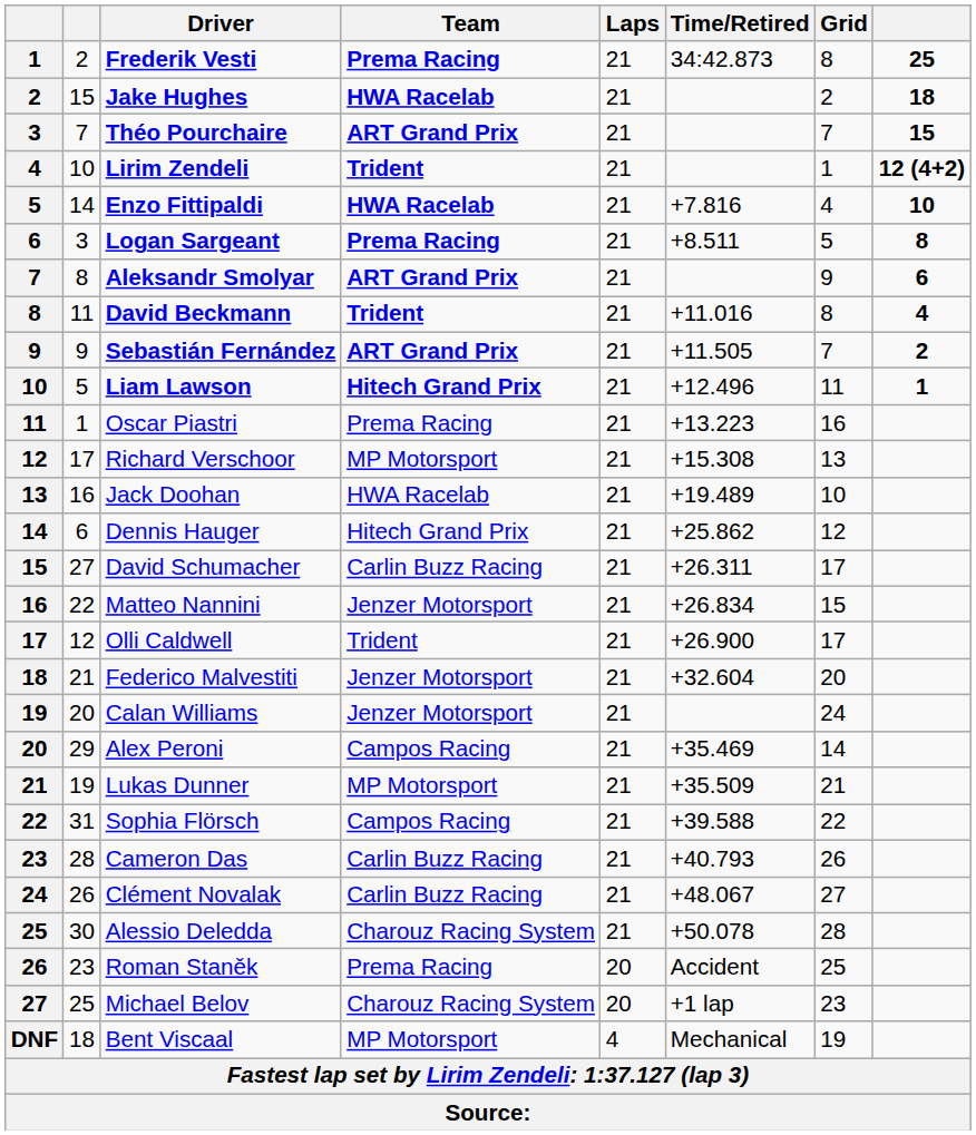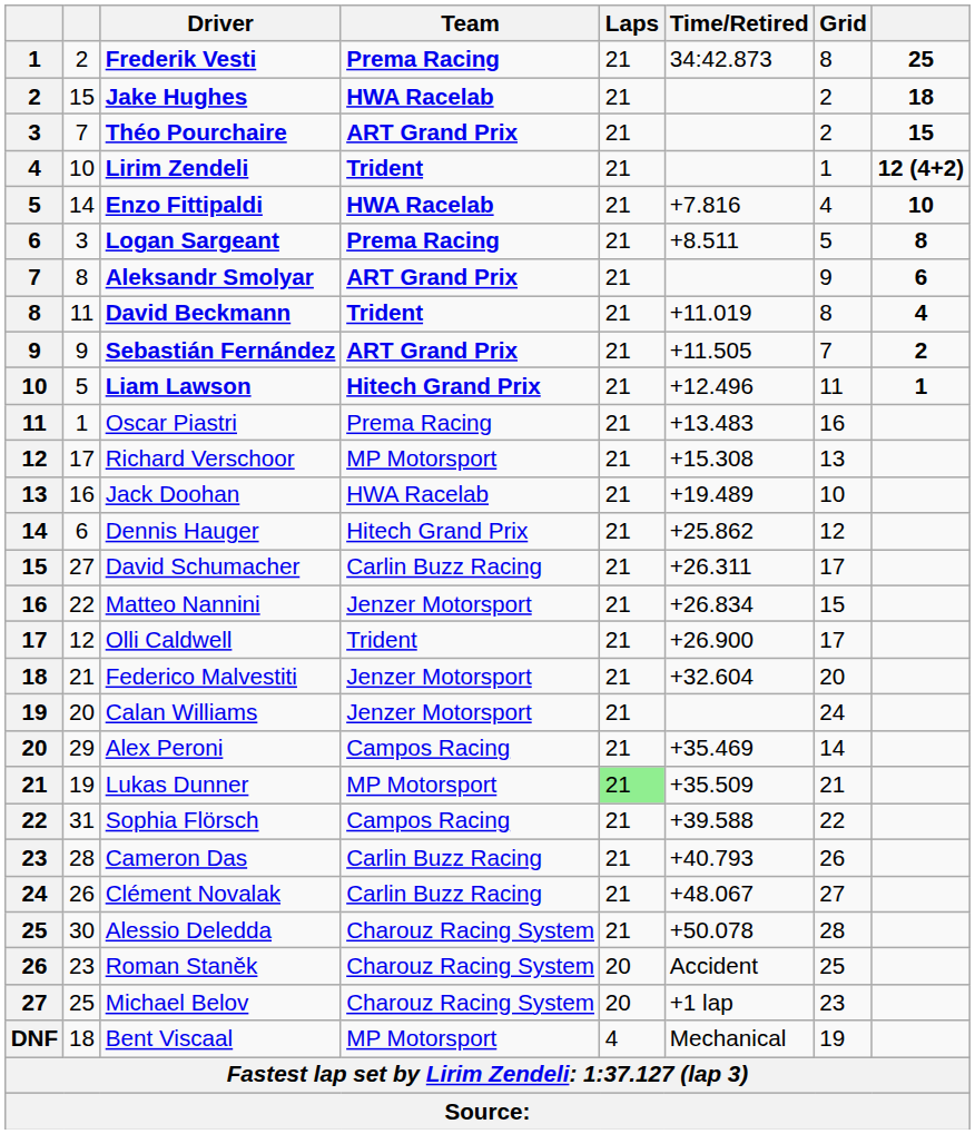 <table class="wikitable" style="font-size:85%">
 <tr>
 <th></th>
 <th></th>
 <th>Driver</th>
 <th>Team</th>
 <th>Laps</th>
 <th>Time/Retired</th>
 <th>Grid</th>
 <th></th>
 </tr>
 <tr>
 <th>1</th>
 <td align="center">2</td>
 <td> <strong><a href='#'>Frederik Vesti</a></strong></td>
 <td><strong><a href='#'>Prema Racing</a></strong></td>
 <td>21</td>
 <td>34:42.873</td>
 <td>8</td>
 <td align="center"><strong>25</strong></td>
 </tr>
 <tr>
 <th>2</th>
 <td align="center">15</td>
 <td><strong> <a href='#'>Jake Hughes</a></strong></td>
 <td><a href='#'><strong>HWA Racelab</strong></a></td>
 <td>21</td>
 <td></td>
 <td>2</td>
 <td align="center"><strong>18</strong></td>
 </tr>
 <tr>
 <th>3</th>
 <td align="center">7</td>
 <td> <strong><a href='#'>Théo Pourchaire</a></strong></td>
 <td><strong><a href='#'>ART Grand Prix</a></strong></td>
 <td>21</td>
 <td></td>
-<td>7</td>
+<td>2</td>
 <td align="center"><strong>15</strong></td>
 </tr>
 <tr>
 <th>4</th>
 <td align="center">10</td>
 <td><strong> <a href='#'>Lirim Zendeli</a></strong></td>
 <td><a href='#'><strong>Trident</strong></a></td>
 <td>21</td>
 <td></td>
 <td>1</td>
 <td align="center"><strong>12 (4+2)</strong></td>
 </tr>
 <tr>
 <th>5</th>
 <td align="center">14</td>
 <td><strong> <a href='#'>Enzo Fittipaldi</a></strong></td>
 <td><a href='#'><strong>HWA Racelab</strong></a></td>
 <td>21</td>
 <td>+7.816</td>
 <td>4</td>
 <td align="center"><strong>10</strong></td>
 </tr>
 <tr>
 <th>6</th>
 <td align="center">3</td>
 <td> <strong><a href='#'>Logan Sargeant</a></strong></td>
 <td><strong><a href='#'>Prema Racing</a></strong></td>
 <td>21</td>
 <td>+8.511</td>
 <td>5</td>
 <td align="center"><strong>8</strong></td>
 </tr>
 <tr>
 <th>7</th>
 <td align="center">8</td>
 <td><strong> <a href='#'>Aleksandr Smolyar</a></strong></td>
 <td><strong><a href='#'>ART Grand Prix</a></strong></td>
 <td>21</td>
 <td></td>
 <td>9</td>
 <td align="center"><strong>6</strong></td>
 </tr>
 <tr>
 <th>8</th>
 <td align="center">11</td>
 <td> <strong><a href='#'>David Beckmann</a></strong></td>
 <td><strong><a href='#'>Trident</a></strong></td>
 <td>21</td>
-<td>+11.016</td>
+<td>+11.019</td>
 <td>8</td>
 <td align="center"><strong>4</strong></td>
 </tr>
 <tr>
 <th>9</th>
 <td align="center">9</td>
 <td> <strong><a href='#'>Sebastián Fernández</a></strong></td>
 <td><strong><a href='#'>ART Grand Prix</a></strong></td>
 <td>21</td>
 <td>+11.505</td>
 <td>7</td>
 <td align="center"><strong>2</strong></td>
 </tr>
 <tr>
 <th>10</th>
 <td align="center">5</td>
 <td><strong> <a href='#'>Liam Lawson</a></strong></td>
 <td><strong><a href='#'>Hitech Grand Prix</a></strong></td>
 <td>21</td>
 <td>+12.496</td>
 <td>11</td>
 <td align="center"><strong>1</strong></td>
 </tr>
 <tr>
 <th>11</th>
 <td align="center">1</td>
 <td> <a href='#'>Oscar Piastri</a></td>
 <td><a href='#'>Prema Racing</a></td>
 <td>21</td>
-<td>+13.223</td>
+<td>+13.483</td>
 <td>16</td>
 <td align="center"></td>
 </tr>
 <tr>
 <th>12</th>
 <td align="center">17</td>
 <td> <a href='#'>Richard Verschoor</a></td>
 <td><a href='#'>MP Motorsport</a></td>
 <td>21</td>
 <td>+15.308</td>
 <td>13</td>
 <td align="center"></td>
 </tr>
 <tr>
 <th>13</th>
 <td align="center">16</td>
 <td> <a href='#'>Jack Doohan</a></td>
 <td><a href='#'>HWA Racelab</a></td>
 <td>21</td>
 <td>+19.489</td>
 <td>10</td>
 <td align="center"></td>
 </tr>
 <tr>
 <th>14</th>
 <td align="center">6</td>
 <td> <a href='#'>Dennis Hauger</a></td>
 <td><a href='#'>Hitech Grand Prix</a></td>
 <td>21</td>
 <td>+25.862</td>
 <td>12</td>
 <td align="center"></td>
 </tr>
 <tr>
 <th>15</th>
 <td align="center">27</td>
 <td> <a href='#'>David Schumacher</a></td>
 <td><a href='#'>Carlin Buzz Racing</a></td>
 <td>21</td>
 <td>+26.311</td>
 <td>17</td>
 <td align="center"></td>
 </tr>
 <tr>
 <th>16</th>
 <td align="center">22</td>
 <td> <a href='#'>Matteo Nannini</a></td>
 <td><a href='#'>Jenzer Motorsport</a></td>
 <td>21</td>
 <td>+26.834</td>
 <td>15</td>
 <td align="center"></td>
 </tr>
 <tr>
 <th>17</th>
 <td align="center">12</td>
 <td> <a href='#'>Olli Caldwell</a></td>
 <td><a href='#'>Trident</a></td>
 <td>21</td>
 <td>+26.900</td>
 <td>17</td>
 <td align="center"></td>
 </tr>
 <tr>
 <th>18</th>
 <td align="center">21</td>
 <td> <a href='#'>Federico Malvestiti</a></td>
 <td><a href='#'>Jenzer Motorsport</a></td>
 <td>21</td>
 <td>+32.604</td>
 <td>20</td>
 <td align="center"></td>
 </tr>
 <tr>
 <th>19</th>
 <td align="center">20</td>
 <td> <a href='#'>Calan Williams</a></td>
 <td><a href='#'>Jenzer Motorsport</a></td>
 <td>21</td>
 <td></td>
 <td>24</td>
 <td align="center"></td>
 </tr>
 <tr>
 <th>20</th>
 <td align="center">29</td>
 <td> <a href='#'>Alex Peroni</a></td>
 <td><a href='#'>Campos Racing</a></td>
 <td>21</td>
 <td>+35.469</td>
 <td>14</td>
 <td align="center"></td>
 </tr>
 <tr>
 <th>21</th>
 <td align="center">19</td>
 <td> <a href='#'>Lukas Dunner</a></td>
 <td><a href='#'>MP Motorsport</a></td>
-<td>21</td>
+<td style="background: lightgreen;">21</td>
 <td>+35.509</td>
 <td>21</td>
 <td align="center"></td>
 </tr>
 <tr>
 <th>22</th>
 <td align="center">31</td>
 <td> <a href='#'>Sophia Flörsch</a></td>
 <td><a href='#'>Campos Racing</a></td>
 <td>21</td>
 <td>+39.588</td>
 <td>22</td>
 <td align="center"></td>
 </tr>
 <tr>
 <th>23</th>
 <td align="center">28</td>
 <td> <a href='#'>Cameron Das</a></td>
 <td><a href='#'>Carlin Buzz Racing</a></td>
 <td>21</td>
 <td>+40.793</td>
 <td>26</td>
 <td align="center"></td>
 </tr>
 <tr>
 <th>24</th>
 <td align="center">26</td>
 <td> <a href='#'>Clément Novalak</a></td>
 <td><a href='#'>Carlin Buzz Racing</a></td>
 <td>21</td>
 <td>+48.067</td>
 <td>27</td>
 <td align="center"></td>
 </tr>
 <tr>
 <th>25</th>
 <td align="center">30</td>
 <td> <a href='#'>Alessio Deledda</a></td>
 <td><a href='#'>Charouz Racing System</a></td>
 <td>21</td>
 <td>+50.078</td>
 <td>28</td>
 <td align="center"></td>
 </tr>
 <tr>
 <th>26</th>
 <td align="center">23</td>
 <td> <a href='#'>Roman Staněk</a></td>
-<td><a href='#'>Prema Racing</a></td>
+<td><a href='#'>Charouz Racing System</a></td>
 <td>20</td>
 <td>Accident</td>
 <td>25</td>
 <td align="center"></td>
 </tr>
 <tr>
 <th>27</th>
 <td align="center">25</td>
 <td> <a href='#'>Michael Belov</a></td>
 <td><a href='#'>Charouz Racing System</a></td>
 <td>20</td>
 <td>+1 lap</td>
 <td>23</td>
 <td align="center"></td>
 </tr>
 <tr>
 <th>DNF</th>
 <td align="center">18</td>
 <td> <a href='#'>Bent Viscaal</a></td>
 <td><a href='#'>MP Motorsport</a></td>
 <td>4</td>
 <td>Mechanical</td>
 <td>19</td>
 <td align="center"></td>
 </tr>
 <tr>
 <th colspan="8" align="center"><em>Fastest lap set by  <a href='#'>Lirim Zendeli</a>: 1:37.127 (lap 3)</em></th>
 </tr>
 <tr>
 <th colspan="8">Source:</th>
 </tr>
 </table>
